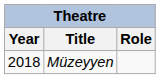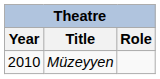 <table class="wikitable plainrowheaders sortable" style="margin-right: 0; font-size: 95%;">
 <tr bgcolor="#CCCCCC" align="center">
 <th colspan="4" style="background: LightSteelBlue;">Theatre</th>
 </tr>
 <tr bgcolor="#CCCCCC" align="center">
 <th>Year</th>
 <th>Title</th>
 <th>Role</th>
 </tr>
 <tr>
-<td>2018</td>
+<td>2010</td>
 <td><em>Müzeyyen</em></td>
 <td></td>
 </tr>
 </table>
